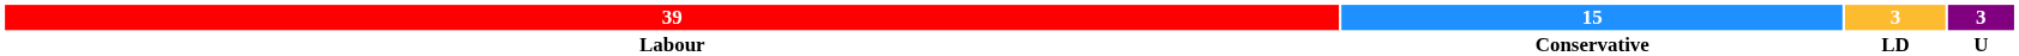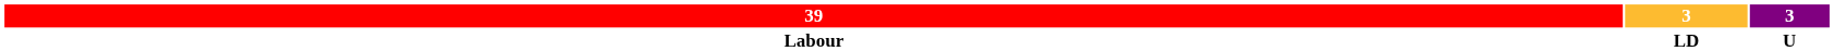 <table style="width:100%; text-align:center;">
 <tr style="color:white;">
 <td style="background:red; width:66.6%;"><strong>39</strong></td>
-<td style="background:dodgerblue; width:25%;"><strong>15</strong></td>
 <td style="background:#FDBB30; width:5%;"><strong>3</strong></td>
 <td style="background:purple; width:3.3%;"><strong>3</strong></td>
 </tr>
 <tr>
 <td><span><strong>Labour</strong></span></td>
-<td><span><strong>Conservative</strong></span></td>
 <td><span><strong>LD</strong></span></td>
 <td><span><strong>U</strong></span></td>
 </tr>
 </table>
